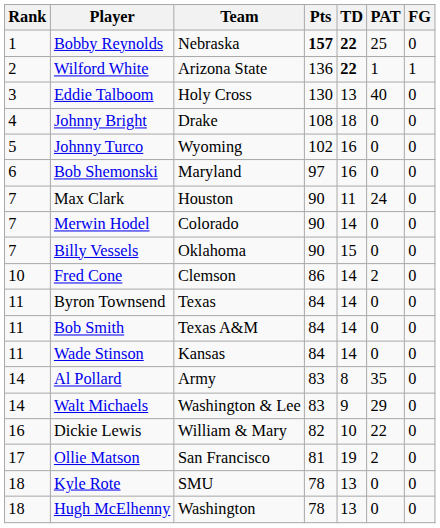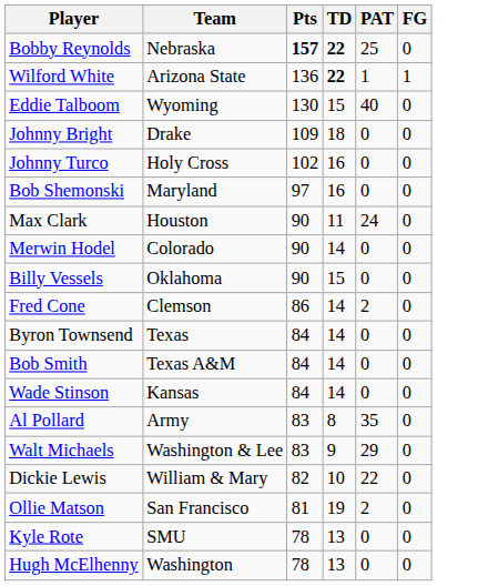 <table class="wikitable sortable">
 <tr>
-<th>Rank</th>
 <th>Player</th>
 <th>Team</th>
 <th>Pts</th>
 <th>TD</th>
 <th>PAT</th>
 <th>FG</th>
 </tr>
 <tr>
-<td>1</td>
 <td><a href='#'>Bobby Reynolds</a></td>
 <td>Nebraska</td>
 <td><strong>157</strong></td>
 <td><strong>22</strong></td>
 <td>25</td>
 <td>0</td>
 </tr>
 <tr>
-<td>2</td>
 <td><a href='#'>Wilford White</a></td>
 <td>Arizona State</td>
 <td>136</td>
 <td><strong>22</strong></td>
 <td>1</td>
 <td>1</td>
 </tr>
 <tr>
-<td>3</td>
 <td><a href='#'>Eddie Talboom</a></td>
-<td>Holy Cross</td>
+<td>Wyoming</td>
 <td>130</td>
-<td>13</td>
+<td>15</td>
 <td>40</td>
 <td>0</td>
 </tr>
 <tr>
-<td>4</td>
 <td><a href='#'>Johnny Bright</a></td>
 <td>Drake</td>
-<td>108</td>
+<td>109</td>
 <td>18</td>
 <td>0</td>
 <td>0</td>
 </tr>
 <tr>
-<td>5</td>
 <td><a href='#'>Johnny Turco</a></td>
-<td>Wyoming</td>
+<td>Holy Cross</td>
 <td>102</td>
 <td>16</td>
 <td>0</td>
 <td>0</td>
 </tr>
 <tr>
-<td>6</td>
 <td><a href='#'>Bob Shemonski</a></td>
 <td>Maryland</td>
 <td>97</td>
 <td>16</td>
 <td>0</td>
 <td>0</td>
 </tr>
 <tr>
-<td>7</td>
 <td>Max Clark</td>
 <td>Houston</td>
 <td>90</td>
 <td>11</td>
 <td>24</td>
 <td>0</td>
 </tr>
 <tr>
-<td>7</td>
 <td><a href='#'>Merwin Hodel</a></td>
 <td>Colorado</td>
 <td>90</td>
 <td>14</td>
 <td>0</td>
 <td>0</td>
 </tr>
 <tr>
-<td>7</td>
 <td><a href='#'>Billy Vessels</a></td>
 <td>Oklahoma</td>
 <td>90</td>
 <td>15</td>
 <td>0</td>
 <td>0</td>
 </tr>
 <tr>
-<td>10</td>
 <td><a href='#'>Fred Cone</a></td>
 <td>Clemson</td>
 <td>86</td>
 <td>14</td>
 <td>2</td>
 <td>0</td>
 </tr>
 <tr>
-<td>11</td>
 <td>Byron Townsend</td>
 <td>Texas</td>
 <td>84</td>
 <td>14</td>
 <td>0</td>
 <td>0</td>
 </tr>
 <tr>
-<td>11</td>
 <td><a href='#'>Bob Smith</a></td>
 <td>Texas A&M</td>
 <td>84</td>
 <td>14</td>
 <td>0</td>
 <td>0</td>
 </tr>
 <tr>
-<td>11</td>
 <td><a href='#'>Wade Stinson</a></td>
 <td>Kansas</td>
 <td>84</td>
 <td>14</td>
 <td>0</td>
 <td>0</td>
 </tr>
 <tr>
-<td>14</td>
 <td><a href='#'>Al Pollard</a></td>
 <td>Army</td>
 <td>83</td>
 <td>8</td>
 <td>35</td>
 <td>0</td>
 </tr>
 <tr>
-<td>14</td>
 <td><a href='#'>Walt Michaels</a></td>
 <td>Washington & Lee</td>
 <td>83</td>
 <td>9</td>
 <td>29</td>
 <td>0</td>
 </tr>
 <tr>
-<td>16</td>
 <td>Dickie Lewis</td>
 <td>William & Mary</td>
 <td>82</td>
 <td>10</td>
 <td>22</td>
 <td>0</td>
 </tr>
 <tr>
-<td>17</td>
 <td><a href='#'>Ollie Matson</a></td>
 <td>San Francisco</td>
 <td>81</td>
 <td>19</td>
 <td>2</td>
 <td>0</td>
 </tr>
 <tr>
-<td>18</td>
 <td><a href='#'>Kyle Rote</a></td>
 <td>SMU</td>
 <td>78</td>
 <td>13</td>
 <td>0</td>
 <td>0</td>
 </tr>
 <tr>
-<td>18</td>
 <td><a href='#'>Hugh McElhenny</a></td>
 <td>Washington</td>
 <td>78</td>
 <td>13</td>
 <td>0</td>
 <td>0</td>
 </tr>
 </table>
